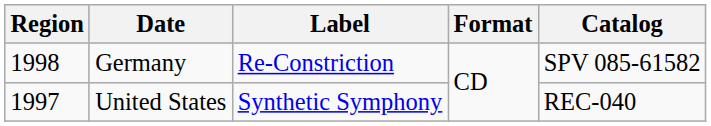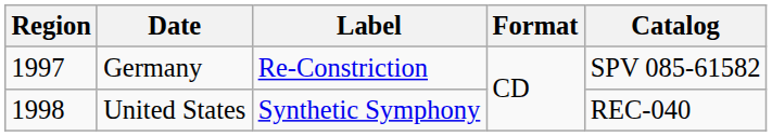 <table class="wikitable">
 <tr>
 <th>Region</th>
 <th>Date</th>
 <th>Label</th>
 <th>Format</th>
 <th>Catalog</th>
 </tr>
 <tr>
-<td>1998</td>
+<td>1997</td>
 <td>Germany</td>
 <td><a href='#'>Re-Constriction</a></td>
 <td rowspan="2">CD</td>
 <td>SPV 085-61582</td>
 </tr>
 <tr>
-<td>1997</td>
+<td>1998</td>
 <td>United States</td>
 <td><a href='#'>Synthetic Symphony</a></td>
 <td>REC-040</td>
 </tr>
 </table>
